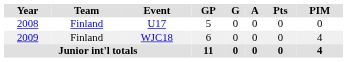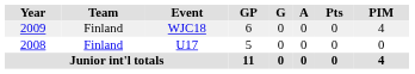 <table border="0" cellpadding="1" cellspacing="0" ID="Table3" style="text-align:center; width:40%">
 <tr ALIGN="center" bgcolor="#e0e0e0">
 <th>Year</th>
 <th>Team</th>
 <th>Event</th>
 <th>GP</th>
 <th>G</th>
 <th>A</th>
 <th>Pts</th>
 <th>PIM</th>
 </tr>
+<tr bgcolor="#f0f0f0">
+<td><a href='#'>2009</a></td>
+<td>Finland</td>
+<td><a href='#'>WJC18</a></td>
+<td>6</td>
+<td>0</td>
+<td>0</td>
+<td>0</td>
+<td>4</td>
+</tr>
 <tr>
 <td><a href='#'>2008</a></td>
 <td><a href='#'>Finland</a></td>
 <td><a href='#'>U17</a></td>
 <td>5</td>
 <td>0</td>
 <td>0</td>
 <td>0</td>
 <td>0</td>
 </tr>
-<tr bgcolor="#f0f0f0">
-<td><a href='#'>2009</a></td>
-<td>Finland</td>
-<td><a href='#'>WJC18</a></td>
-<td>6</td>
-<td>0</td>
-<td>0</td>
-<td>0</td>
-<td>4</td>
-</tr>
 <tr ALIGN="center" bgcolor="#e0e0e0">
 <th colspan=3>Junior int'l totals</th>
 <th>11</th>
 <th>0</th>
 <th>0</th>
 <th>0</th>
 <th>4</th>
 </tr>
 </table>
